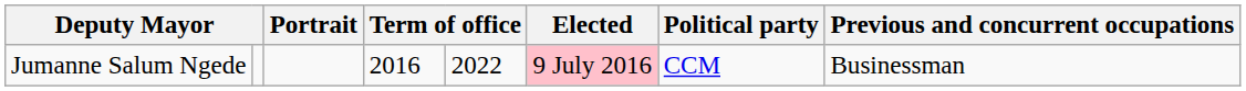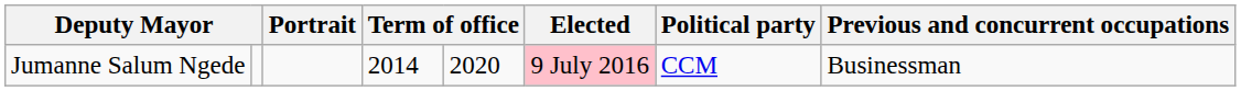 <table class="wikitable">
 <tr>
 <th colspan=2>Deputy Mayor</th>
 <th>Portrait</th>
 <th colspan=2>Term of office</th>
 <th>Elected</th>
 <th>Political party</th>
 <th>Previous and concurrent occupations</th>
 </tr>
 <tr>
 <td>Jumanne Salum Ngede</td>
 <td></td>
 <td></td>
-<td>2016</td>
-<td>2022</td>
+<td>2014</td>
+<td>2020</td>
 <td style="background: pink;">9 July 2016</td>
 <td><a href='#'>CCM</a></td>
 <td>Businessman</td>
 </tr>
 </table>
